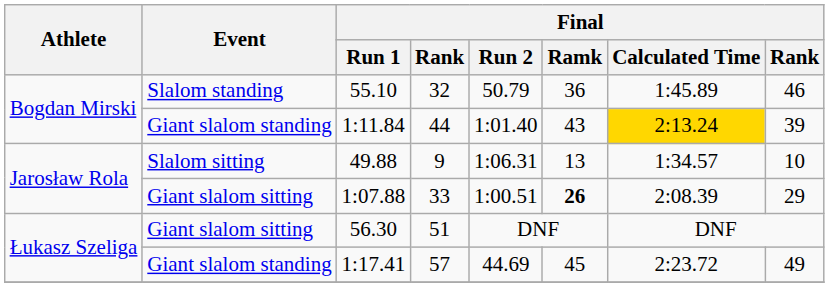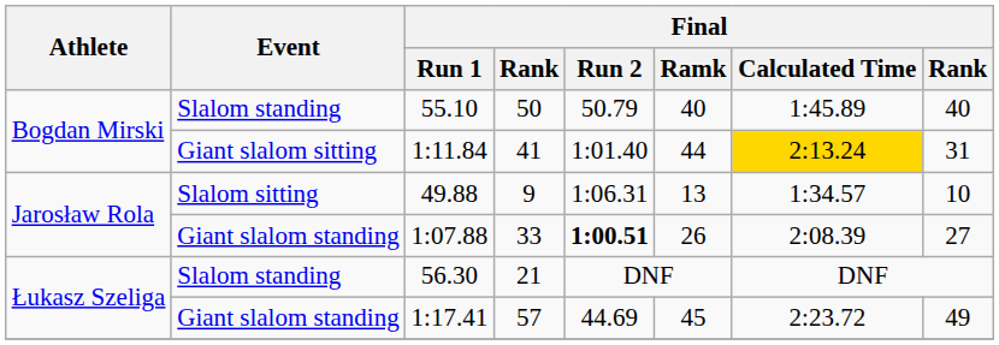 <table class="wikitable" style="font-size:90%">
 <tr>
 <th rowspan="2">Athlete</th>
 <th rowspan="2">Event</th>
 <th colspan="6">Final</th>
 </tr>
 <tr>
 <th>Run 1</th>
 <th>Rank</th>
 <th>Run 2</th>
 <th>Ramk</th>
 <th>Calculated Time</th>
 <th>Rank</th>
 </tr>
 <tr>
 <td rowspan=2><a href='#'>Bogdan Mirski</a></td>
 <td><a href='#'>Slalom standing</a></td>
 <td align="center">55.10</td>
-<td align="center">32</td>
+<td align="center">50</td>
 <td align="center">50.79</td>
-<td align="center">36</td>
+<td align="center">40</td>
 <td align="center">1:45.89</td>
-<td align="center">46</td>
+<td align="center">40</td>
 </tr>
 <tr>
-<td><a href='#'>Giant slalom standing</a></td>
+<td><a href='#'>Giant slalom sitting</a></td>
 <td align="center">1:11.84</td>
+<td align="center">41</td>
+<td align="center">1:01.40</td>
 <td align="center">44</td>
-<td align="center">1:01.40</td>
-<td align="center">43</td>
 <td align="center" style="background: gold;">2:13.24</td>
-<td align="center">39</td>
+<td align="center">31</td>
 </tr>
 <tr>
 <td rowspan=2><a href='#'>Jarosław Rola</a></td>
 <td><a href='#'>Slalom sitting</a></td>
 <td align="center">49.88</td>
 <td align="center">9</td>
 <td align="center">1:06.31</td>
 <td align="center">13</td>
 <td align="center">1:34.57</td>
 <td align="center">10</td>
 </tr>
 <tr>
-<td><a href='#'>Giant slalom sitting</a></td>
+<td><a href='#'>Giant slalom standing</a></td>
 <td align="center">1:07.88</td>
 <td align="center">33</td>
-<td align="center">1:00.51</td>
-<td align="center"><strong>26</strong></td>
+<td align="center"><strong>1:00.51</strong></td>
+<td align="center">26</td>
 <td align="center">2:08.39</td>
-<td align="center">29</td>
+<td align="center">27</td>
 </tr>
 <tr>
 <td rowspan=2><a href='#'>Łukasz Szeliga</a></td>
-<td><a href='#'>Giant slalom sitting</a></td>
+<td><a href='#'>Slalom standing</a></td>
 <td align="center">56.30</td>
-<td align="center">51</td>
+<td align="center">21</td>
 <td align="center" colspan=2>DNF</td>
 <td align="center" colspan=2>DNF</td>
 </tr>
 <tr>
 <td><a href='#'>Giant slalom standing</a></td>
 <td align="center">1:17.41</td>
 <td align="center">57</td>
 <td align="center">44.69</td>
 <td align="center">45</td>
 <td align="center">2:23.72</td>
 <td align="center">49</td>
 </tr>
 <tr>
 </tr>
 </table>
